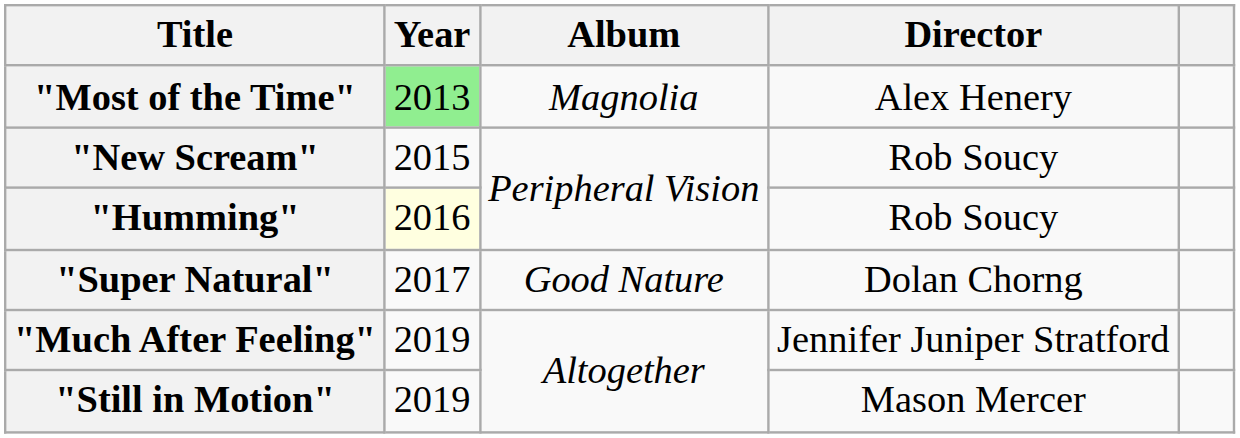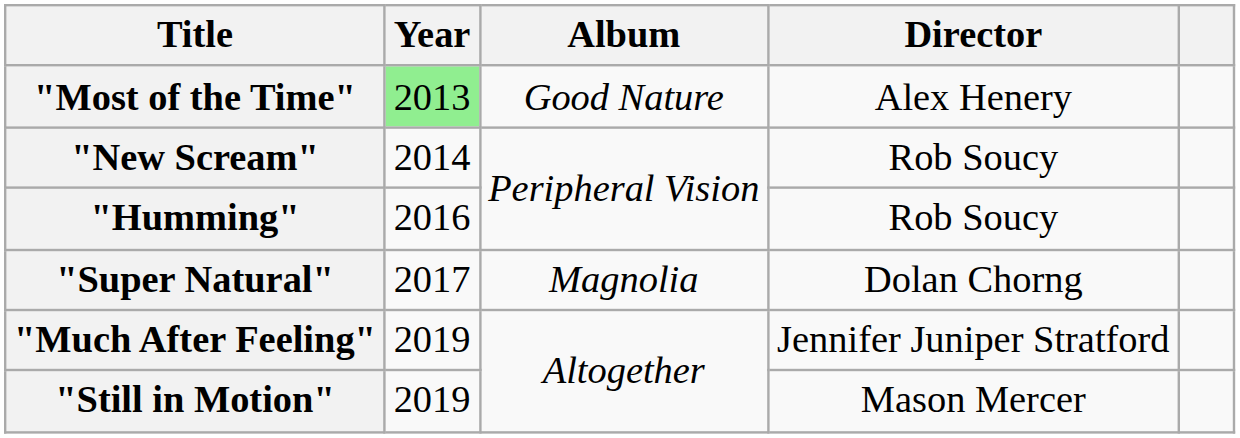 <table class="wikitable plainrowheaders" style="text-align:center;">
 <tr>
 <th scope="col">Title</th>
 <th scope="col">Year</th>
 <th scope="col">Album</th>
 <th scope="col">Director</th>
 <th scope="col" style="width:1em;"></th>
 </tr>
 <tr>
 <th scope="row">"Most of the Time"</th>
 <td style="background: lightgreen;">2013</td>
-<td><em>Magnolia</em></td>
+<td><em>Good Nature</em></td>
 <td>Alex Henery</td>
 <td></td>
 </tr>
 <tr>
 <th scope="row">"New Scream"</th>
-<td>2015</td>
+<td>2014</td>
 <td rowspan="2"><em>Peripheral Vision</em></td>
 <td>Rob Soucy</td>
 <td></td>
 </tr>
 <tr>
 <th scope="row">"Humming"</th>
-<td style="background: lightyellow;">2016</td>
+<td>2016</td>
 <td>Rob Soucy</td>
 <td></td>
 </tr>
 <tr>
 <th scope="row">"Super Natural"</th>
 <td>2017</td>
-<td><em>Good Nature</em></td>
+<td><em>Magnolia</em></td>
 <td>Dolan Chorng</td>
 <td></td>
 </tr>
 <tr>
 <th scope="row">"Much After Feeling"</th>
 <td>2019</td>
 <td rowspan="2"><em>Altogether</em></td>
 <td>Jennifer Juniper Stratford</td>
 <td></td>
 </tr>
 <tr>
 <th scope="row">"Still in Motion"</th>
 <td>2019</td>
 <td>Mason Mercer</td>
 <td></td>
 </tr>
 </table>
